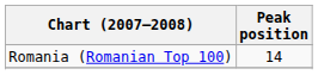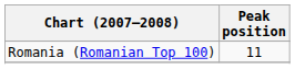 <table class="wikitable sortable">
 <tr>
 <th>Chart (2007–2008)</th>
 <th>Peak<br>position</th>
 </tr>
 <tr>
 </tr>
 <tr>
 </tr>
 <tr v>
 </tr>
 <tr>
 </tr>
 <tr>
 </tr>
 <tr>
 </tr>
 <tr>
 </tr>
 <tr>
 </tr>
 <tr>
 </tr>
 <tr>
 </tr>
 <tr>
 </tr>
 <tr>
 </tr>
 <tr>
 <td>Romania (<a href='#'>Romanian Top 100</a>)</td>
-<td align="center">14</td>
+<td align="center">11</td>
 </tr>
 <tr>
 </tr>
 <tr>
 </tr>
 <tr>
 </tr>
 <tr>
 </tr>
 <tr>
 </tr>
 <tr>
 </tr>
 <tr>
 </tr>
 <tr>
 </tr>
 </table>
